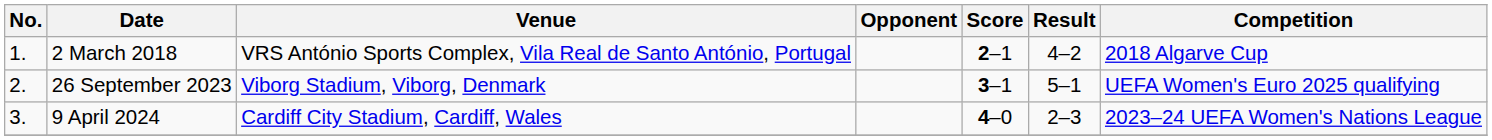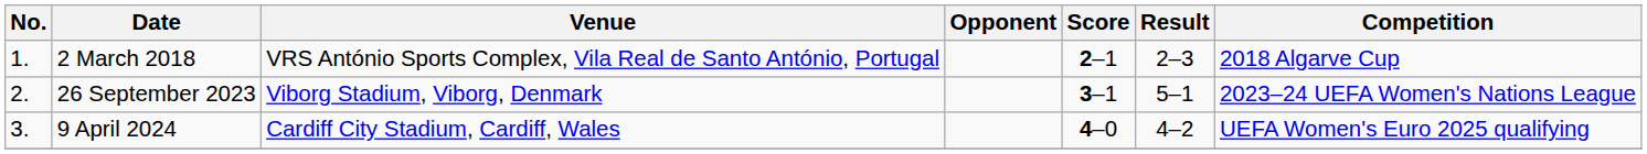 <table class="wikitable">
 <tr>
 <th>No.</th>
 <th>Date</th>
 <th>Venue</th>
 <th>Opponent</th>
 <th>Score</th>
 <th>Result</th>
 <th>Competition</th>
 </tr>
 <tr>
 <td>1.</td>
 <td>2 March 2018</td>
 <td>VRS António Sports Complex, <a href='#'>Vila Real de Santo António</a>, <a href='#'>Portugal</a></td>
 <td></td>
 <td align=center><strong>2</strong>–1</td>
-<td align=center>4–2</td>
+<td align=center>2–3</td>
 <td><a href='#'>2018 Algarve Cup</a></td>
 </tr>
 <tr>
 <td>2.</td>
 <td>26 September 2023</td>
 <td><a href='#'>Viborg Stadium</a>, <a href='#'>Viborg</a>, <a href='#'>Denmark</a></td>
 <td></td>
 <td align=center><strong>3</strong>–1</td>
 <td align=center>5–1</td>
-<td><a href='#'>UEFA Women's Euro 2025 qualifying</a></td>
+<td><a href='#'>2023–24 UEFA Women's Nations League</a></td>
 </tr>
 <tr>
 <td>3.</td>
 <td>9 April 2024</td>
 <td><a href='#'>Cardiff City Stadium</a>, <a href='#'>Cardiff</a>, <a href='#'>Wales</a></td>
 <td></td>
 <td align=center><strong>4</strong>–0</td>
-<td align=center>2–3</td>
-<td><a href='#'>2023–24 UEFA Women's Nations League</a></td>
+<td align=center>4–2</td>
+<td><a href='#'>UEFA Women's Euro 2025 qualifying</a></td>
 </tr>
 <tr>
 </tr>
 </table>
